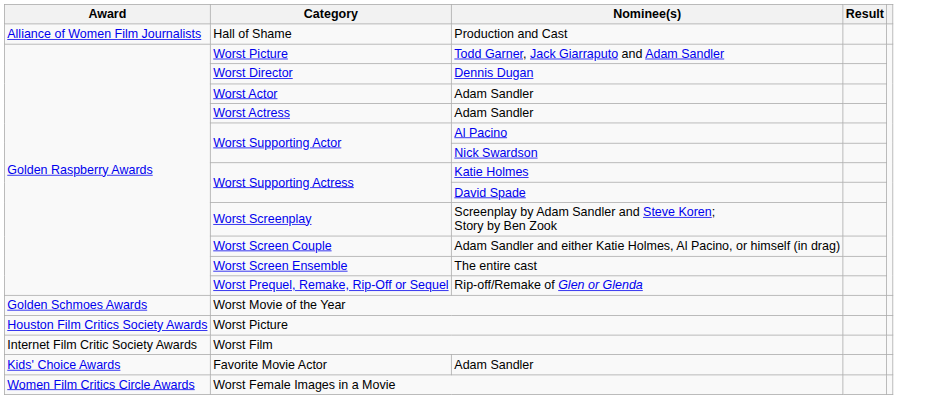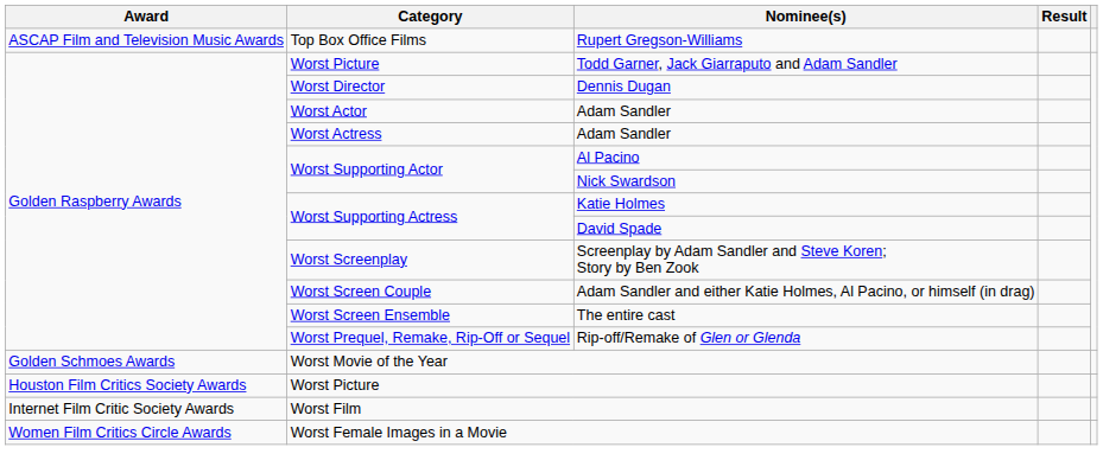 <table class="wikitable sortable">
 <tr>
 <th>Award</th>
 <th>Category</th>
 <th>Nominee(s)</th>
 <th>Result</th>
 <th></th>
 </tr>
 <tr>
-<td><a href='#'>Alliance of Women Film Journalists</a></td>
-<td>Hall of Shame</td>
-<td>Production and Cast</td>
+<td><a href='#'>ASCAP Film and Television Music Awards</a></td>
+<td>Top Box Office Films</td>
+<td><a href='#'>Rupert Gregson-Williams</a></td>
 <td></td>
 <td style="text-align:center;"></td>
 </tr>
 <tr>
 <td rowspan="12"><a href='#'>Golden Raspberry Awards</a></td>
 <td><a href='#'>Worst Picture</a></td>
 <td><a href='#'>Todd Garner</a>, <a href='#'>Jack Giarraputo</a> and <a href='#'>Adam Sandler</a></td>
 <td></td>
 <td style="text-align:center;" rowspan="12"></td>
 </tr>
 <tr>
 <td><a href='#'>Worst Director</a></td>
 <td><a href='#'>Dennis Dugan</a></td>
 <td></td>
 </tr>
 <tr>
 <td><a href='#'>Worst Actor</a></td>
 <td>Adam Sandler </td>
 <td></td>
 </tr>
 <tr>
 <td><a href='#'>Worst Actress</a></td>
 <td>Adam Sandler </td>
 <td></td>
 </tr>
 <tr>
 <td rowspan="2"><a href='#'>Worst Supporting Actor</a></td>
 <td><a href='#'>Al Pacino</a> </td>
 <td></td>
 </tr>
 <tr>
 <td><a href='#'>Nick Swardson</a> </td>
 <td></td>
 </tr>
 <tr>
 <td rowspan="2"><a href='#'>Worst Supporting Actress</a></td>
 <td><a href='#'>Katie Holmes</a></td>
 <td></td>
 </tr>
 <tr>
 <td><a href='#'>David Spade</a> </td>
 <td></td>
 </tr>
 <tr>
 <td><a href='#'>Worst Screenplay</a></td>
 <td>Screenplay by Adam Sandler and <a href='#'>Steve Koren</a>; <br> Story by Ben Zook</td>
 <td></td>
 </tr>
 <tr>
 <td><a href='#'>Worst Screen Couple</a></td>
 <td>Adam Sandler and either Katie Holmes, Al Pacino, or himself (in drag)</td>
 <td></td>
 </tr>
 <tr>
 <td><a href='#'>Worst Screen Ensemble</a></td>
 <td>The entire cast</td>
 <td></td>
 </tr>
 <tr>
 <td><a href='#'>Worst Prequel, Remake, Rip-Off or Sequel</a></td>
 <td>Rip-off/Remake of <em><a href='#'>Glen or Glenda</a></em></td>
 <td></td>
 </tr>
 <tr>
 <td><a href='#'>Golden Schmoes Awards</a></td>
 <td colspan="2">Worst Movie of the Year</td>
 <td></td>
 <td style="text-align:center;"></td>
 </tr>
 <tr>
 <td><a href='#'>Houston Film Critics Society Awards</a></td>
 <td colspan="2">Worst Picture</td>
 <td></td>
 <td style="text-align:center;"></td>
 </tr>
 <tr>
 <td>Internet Film Critic Society Awards</td>
 <td colspan="2">Worst Film</td>
 <td></td>
 <td style="text-align:center;"></td>
 </tr>
 <tr>
-<td><a href='#'>Kids' Choice Awards</a></td>
-<td>Favorite Movie Actor</td>
-<td>Adam Sandler</td>
-<td></td>
-<td style="text-align:center;"></td>
-</tr>
-<tr>
 <td><a href='#'>Women Film Critics Circle Awards</a></td>
 <td colspan="2">Worst Female Images in a Movie</td>
 <td></td>
 <td style="text-align:center;"></td>
 </tr>
 </table>
